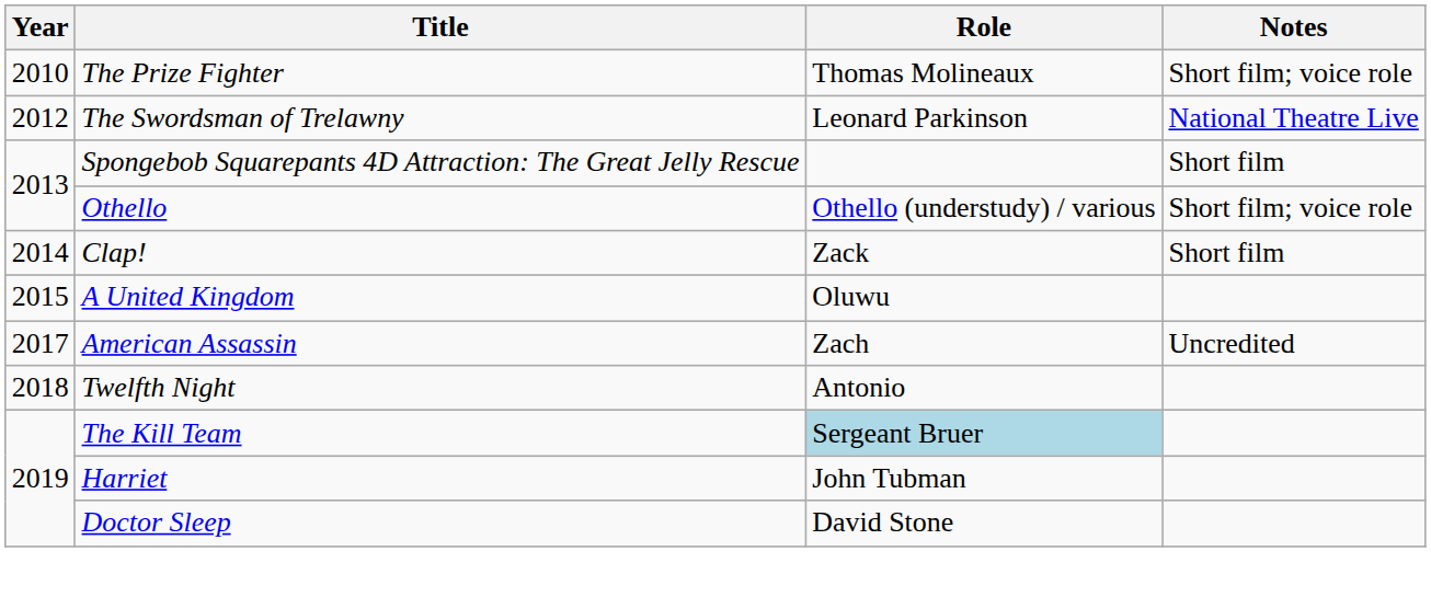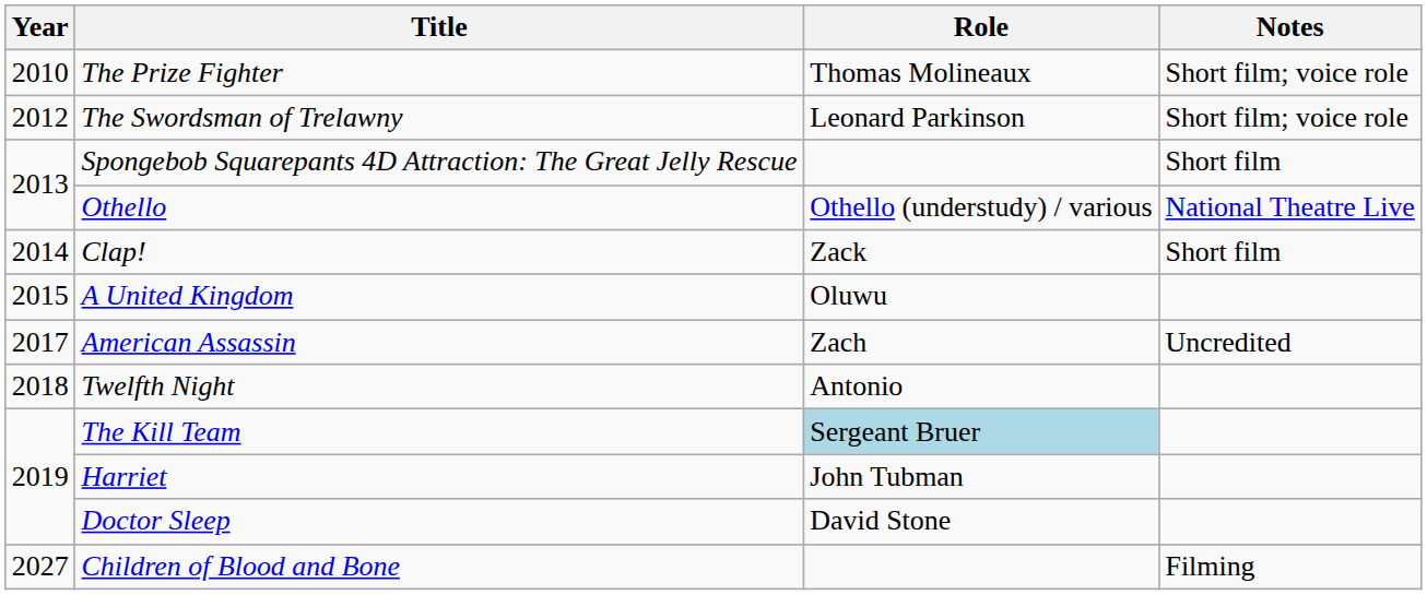 <table class="wikitable sortable">
 <tr>
 <th>Year</th>
 <th>Title</th>
 <th>Role</th>
 <th class="unsortable">Notes</th>
 </tr>
 <tr>
 <td>2010</td>
 <td><em>The Prize Fighter</em></td>
 <td>Thomas Molineaux</td>
 <td>Short film; voice role</td>
 </tr>
 <tr>
 <td>2012</td>
 <td><em>The Swordsman of Trelawny</em></td>
 <td>Leonard Parkinson</td>
-<td><a href='#'>National Theatre Live</a></td>
+<td>Short film; voice role</td>
 </tr>
 <tr>
 <td rowspan="2">2013</td>
 <td><em>Spongebob Squarepants 4D Attraction: The Great Jelly Rescue</em></td>
 <td></td>
 <td>Short film</td>
 </tr>
 <tr>
 <td><em><a href='#'>Othello</a></em></td>
 <td><a href='#'>Othello</a> (understudy) / various</td>
-<td>Short film; voice role</td>
+<td><a href='#'>National Theatre Live</a></td>
 </tr>
 <tr>
 <td>2014</td>
 <td><em>Clap!</em></td>
 <td>Zack</td>
 <td>Short film</td>
 </tr>
 <tr>
 <td>2015</td>
 <td><em><a href='#'>A United Kingdom</a></em></td>
 <td>Oluwu</td>
 <td></td>
 </tr>
 <tr>
 <td>2017</td>
 <td><em><a href='#'>American Assassin</a></em></td>
 <td>Zach</td>
 <td>Uncredited</td>
 </tr>
 <tr>
 <td>2018</td>
 <td><em>Twelfth Night</em></td>
 <td>Antonio</td>
 <td></td>
 </tr>
 <tr>
 <td rowspan="3">2019</td>
 <td><em><a href='#'>The Kill Team</a></em></td>
 <td style="background: lightblue;">Sergeant Bruer</td>
 <td></td>
 </tr>
 <tr>
 <td><em><a href='#'>Harriet</a></em></td>
 <td>John Tubman</td>
 <td></td>
 </tr>
 <tr>
 <td><em><a href='#'>Doctor Sleep</a></em></td>
 <td>David Stone</td>
 <td></td>
 </tr>
+<tr>
+<td>2027</td>
+<td><em><a href='#'>Children of Blood and Bone</a></em></td>
+<td></td>
+<td>Filming</td>
+</tr>
 </table>
